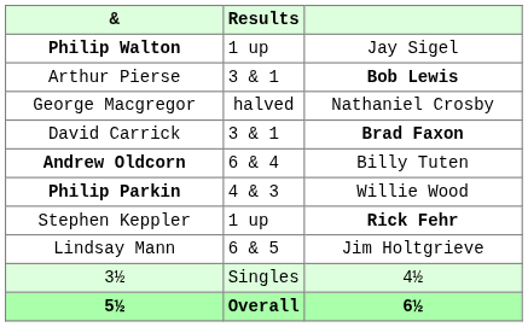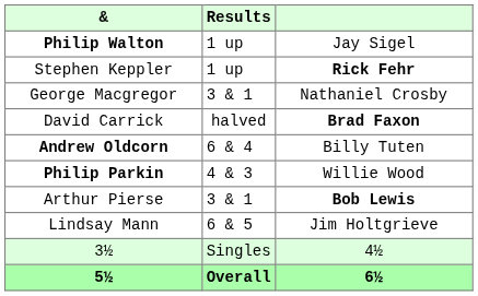 <table border="1" cellpadding="3" style="border-collapse: collapse; text-align:center;">
 <tr style="background:#ddffdd;">
 <th width=160> & </th>
 <th>Results</th>
 <th width=160></th>
 </tr>
 <tr>
 <td><strong>Philip Walton</strong></td>
 <td align=left> 1 up</td>
 <td>Jay Sigel</td>
 </tr>
 <tr>
-<td>Arthur Pierse</td>
-<td align=left> 3 & 1</td>
-<td><strong>Bob Lewis</strong></td>
+<td>Stephen Keppler</td>
+<td align=left> 1 up</td>
+<td><strong>Rick Fehr</strong></td>
 </tr>
 <tr>
 <td>George Macgregor</td>
-<td>halved</td>
+<td align=left> 3 & 1</td>
 <td>Nathaniel Crosby</td>
 </tr>
 <tr>
 <td>David Carrick</td>
-<td align=left> 3 & 1</td>
+<td>halved</td>
 <td><strong>Brad Faxon</strong></td>
 </tr>
 <tr>
 <td><strong>Andrew Oldcorn</strong></td>
 <td align=left> 6 & 4</td>
 <td>Billy Tuten</td>
 </tr>
 <tr>
 <td><strong>Philip Parkin</strong></td>
 <td align=left> 4 & 3</td>
 <td>Willie Wood</td>
 </tr>
 <tr>
-<td>Stephen Keppler</td>
-<td align=left> 1 up</td>
-<td><strong>Rick Fehr</strong></td>
+<td>Arthur Pierse</td>
+<td align=left> 3 & 1</td>
+<td><strong>Bob Lewis</strong></td>
 </tr>
 <tr>
 <td>Lindsay Mann</td>
 <td align=left> 6 & 5</td>
 <td>Jim Holtgrieve</td>
 </tr>
 <tr style="background:#ddffdd;">
 <td>3½</td>
 <td>Singles</td>
 <td>4½</td>
 </tr>
 <tr style="background:#aaffaa;">
 <th>5½</th>
 <th>Overall</th>
 <th>6½</th>
 </tr>
 </table>
